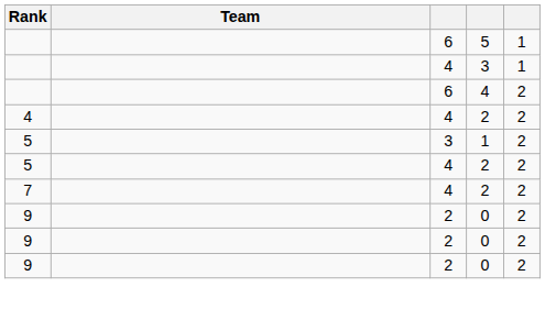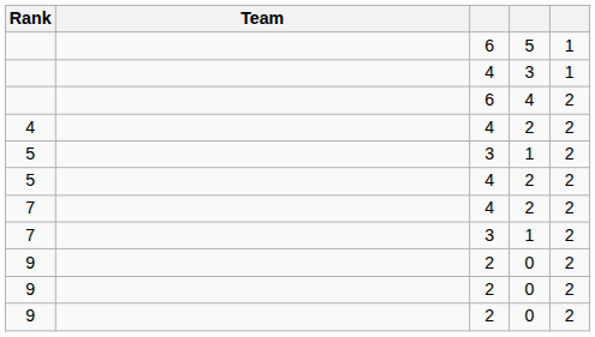 <table class="wikitable" style="text-align: center;">
 <tr>
 <th width=35>Rank</th>
 <th width=380>Team</th>
 <th width=30></th>
 <th width=30></th>
 <th width=30></th>
 </tr>
 <tr>
 <td></td>
 <td align=left></td>
 <td>6</td>
 <td>5</td>
 <td>1</td>
 </tr>
 <tr>
 <td></td>
 <td align=left></td>
 <td>4</td>
 <td>3</td>
 <td>1</td>
 </tr>
 <tr>
 <td></td>
 <td align=left></td>
 <td>6</td>
 <td>4</td>
 <td>2</td>
 </tr>
 <tr>
 <td>4</td>
 <td align=left></td>
 <td>4</td>
 <td>2</td>
 <td>2</td>
 </tr>
 <tr>
 <td>5</td>
 <td align=left></td>
 <td>3</td>
 <td>1</td>
 <td>2</td>
 </tr>
 <tr>
 <td>5</td>
 <td align=left></td>
 <td>4</td>
 <td>2</td>
 <td>2</td>
 </tr>
 <tr>
 <td>7</td>
 <td align=left></td>
 <td>4</td>
 <td>2</td>
 <td>2</td>
 </tr>
 <tr>
+<td>7</td>
+<td align=left></td>
+<td>3</td>
+<td>1</td>
+<td>2</td>
+</tr>
+<tr>
 <td>9</td>
 <td align=left></td>
 <td>2</td>
 <td>0</td>
 <td>2</td>
 </tr>
 <tr>
 <td>9</td>
 <td align=left></td>
 <td>2</td>
 <td>0</td>
 <td>2</td>
 </tr>
 <tr>
 <td>9</td>
 <td align=left></td>
 <td>2</td>
 <td>0</td>
 <td>2</td>
 </tr>
 </table>
